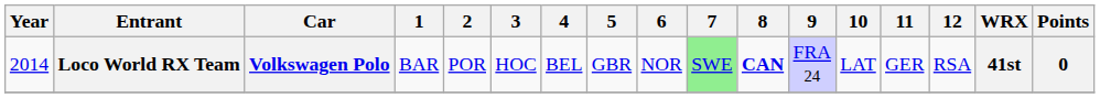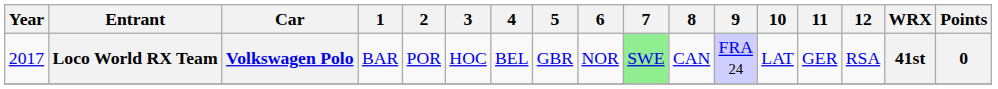 <table class="wikitable" border="1" style="text-align:center; font-size:85%;">
 <tr valign="top">
 <th>Year</th>
 <th>Entrant</th>
 <th>Car</th>
 <th>1</th>
 <th>2</th>
 <th>3</th>
 <th>4</th>
 <th>5</th>
 <th>6</th>
 <th>7</th>
 <th>8</th>
 <th>9</th>
 <th>10</th>
 <th>11</th>
 <th>12</th>
 <th>WRX</th>
 <th>Points</th>
 </tr>
 <tr>
-<td><a href='#'>2014</a></td>
+<td><a href='#'>2017</a></td>
 <th nowrap>Loco World RX Team</th>
 <th nowrap><a href='#'>Volkswagen Polo</a></th>
 <td><a href='#'>BAR</a><br><small></small></td>
 <td><a href='#'>POR</a><br><small></small></td>
 <td><a href='#'>HOC</a><br><small></small></td>
 <td><a href='#'>BEL</a><br><small></small></td>
 <td><a href='#'>GBR</a><br><small></small></td>
 <td><a href='#'>NOR</a><br><small></small></td>
 <td style="background: lightgreen;"><a href='#'>SWE</a><br><small></small></td>
-<td><strong><a href='#'>CAN</a><br><small></small></strong></td>
+<td><a href='#'>CAN</a><br><small></small></td>
 <td style="background:#CFCFFF;"><a href='#'>FRA</a><br><small>24</small></td>
 <td><a href='#'>LAT</a><br><small></small></td>
 <td><a href='#'>GER</a><br><small></small></td>
 <td><a href='#'>RSA</a><br><small></small></td>
 <th>41st</th>
 <th>0</th>
 </tr>
 <tr>
 </tr>
 </table>
